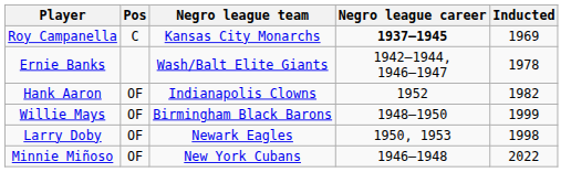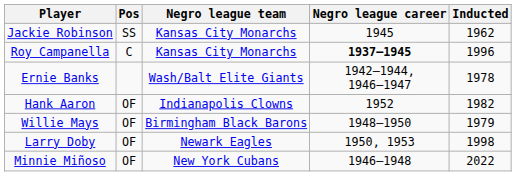 <table class="wikitable sortable" style="text-align:center;">
 <tr>
 <th>Player</th>
 <th>Pos</th>
 <th>Negro league team</th>
 <th>Negro league career</th>
 <th>Inducted</th>
 </tr>
 <tr>
+<td><a href='#'>Jackie Robinson</a></td>
+<td>SS</td>
+<td><a href='#'>Kansas City Monarchs</a></td>
+<td>1945</td>
+<td>1962</td>
+</tr>
+<tr>
 <td><a href='#'>Roy Campanella</a></td>
 <td>C</td>
 <td><a href='#'>Kansas City Monarchs</a></td>
 <td><strong>1937–1945</strong></td>
-<td>1969</td>
+<td>1996</td>
 </tr>
 <tr>
 <td><a href='#'>Ernie Banks</a></td>
 <td></td>
 <td><a href='#'>Wash/Balt Elite Giants</a></td>
 <td>1942–1944,<br>1946–1947</td>
 <td>1978</td>
 </tr>
 <tr>
 <td><a href='#'>Hank Aaron</a></td>
 <td>OF</td>
 <td><a href='#'>Indianapolis Clowns</a></td>
 <td>1952</td>
 <td>1982</td>
 </tr>
 <tr>
 <td><a href='#'>Willie Mays</a></td>
 <td>OF</td>
 <td><a href='#'>Birmingham Black Barons</a></td>
 <td>1948–1950</td>
-<td>1999</td>
+<td>1979</td>
 </tr>
 <tr>
 <td><a href='#'>Larry Doby</a></td>
 <td>OF</td>
 <td><a href='#'>Newark Eagles</a></td>
 <td>1950, 1953</td>
 <td>1998</td>
 </tr>
 <tr>
 <td><a href='#'>Minnie Miñoso</a></td>
 <td>OF</td>
 <td><a href='#'>New York Cubans</a></td>
 <td>1946–1948</td>
 <td>2022</td>
 </tr>
 </table>
